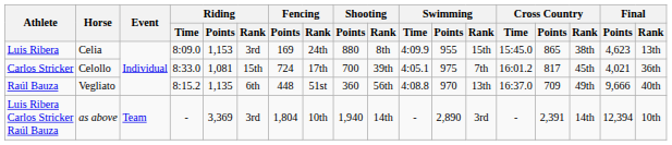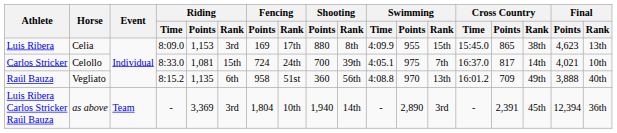 <table class=wikitable style="font-size:90%">
 <tr>
 <th rowspan="2">Athlete</th>
 <th rowspan="2">Horse</th>
 <th rowspan="2">Event</th>
 <th colspan="3">Riding</th>
 <th colspan="2">Fencing</th>
 <th colspan="2">Shooting</th>
 <th colspan="3">Swimming</th>
 <th colspan="3">Cross Country</th>
 <th colspan="2">Final</th>
 </tr>
 <tr>
 <th>Time</th>
 <th>Points</th>
 <th>Rank</th>
 <th>Points</th>
 <th>Rank</th>
 <th>Points</th>
 <th>Rank</th>
 <th>Time</th>
 <th>Points</th>
 <th>Rank</th>
 <th>Time</th>
 <th>Points</th>
 <th>Rank</th>
 <th>Points</th>
 <th>Rank</th>
 </tr>
 <tr>
 <td><a href='#'>Luis Ribera</a></td>
 <td>Celia</td>
 <td rowspan=3 align=left><a href='#'>Individual</a></td>
 <td align=center>8:09.0</td>
 <td align=center>1,153</td>
 <td align=center>3rd</td>
 <td align=center>169</td>
-<td align=center>24th</td>
+<td align=center>17th</td>
 <td align=center>880</td>
 <td align=center>8th</td>
 <td align=center>4:09.9</td>
 <td align=center>955</td>
 <td align=center>15th</td>
 <td align=center>15:45.0</td>
 <td align=center>865</td>
 <td align=center>38th</td>
 <td align=center>4,623</td>
 <td align=center>13th</td>
 </tr>
 <tr>
 <td><a href='#'>Carlos Stricker</a></td>
 <td>Celollo</td>
 <td align=center>8:33.0</td>
 <td align=center>1,081</td>
 <td align=center>15th</td>
 <td align=center>724</td>
-<td align=center>17th</td>
+<td align=center>24th</td>
 <td align=center>700</td>
 <td align=center>39th</td>
 <td align=center>4:05.1</td>
 <td align=center>975</td>
 <td align=center>7th</td>
-<td align=center>16:01.2</td>
+<td align=center>16:37.0</td>
 <td align=center>817</td>
-<td align=center>45th</td>
+<td align=center>14th</td>
 <td align=center>4,021</td>
-<td align=center>36th</td>
+<td align=center>10th</td>
 </tr>
 <tr>
 <td><a href='#'>Raúl Bauza</a></td>
 <td>Vegliato</td>
 <td align=center>8:15.2</td>
 <td align=center>1,135</td>
 <td align=center>6th</td>
-<td align=center>448</td>
+<td align=center>958</td>
 <td align=center>51st</td>
 <td align=center>360</td>
 <td align=center>56th</td>
 <td align=center>4:08.8</td>
 <td align=center>970</td>
 <td align=center>13th</td>
-<td align=center>16:37.0</td>
+<td align=center>16:01.2</td>
 <td align=center>709</td>
 <td align=center>49th</td>
-<td align=center>9,666</td>
+<td align=center>3,888</td>
 <td align=center>40th</td>
 </tr>
 <tr>
 <td><a href='#'>Luis Ribera</a><br><a href='#'>Carlos Stricker</a><br><a href='#'>Raúl Bauza</a></td>
 <td rowspan=3 align=center><em>as above</em></td>
 <td rowspan=3 align=left><a href='#'>Team</a></td>
 <td align=center>-</td>
 <td align=center>3,369</td>
 <td align=center>3rd</td>
 <td align=center>1,804</td>
 <td align=center>10th</td>
 <td align=center>1,940</td>
 <td align=center>14th</td>
 <td align=center>-</td>
 <td align=center>2,890</td>
 <td align=center>3rd</td>
 <td align=center>-</td>
 <td align=center>2,391</td>
-<td align=center>14th</td>
+<td align=center>45th</td>
 <td align=center>12,394</td>
-<td align=center>10th</td>
+<td align=center>36th</td>
 </tr>
 </table>
